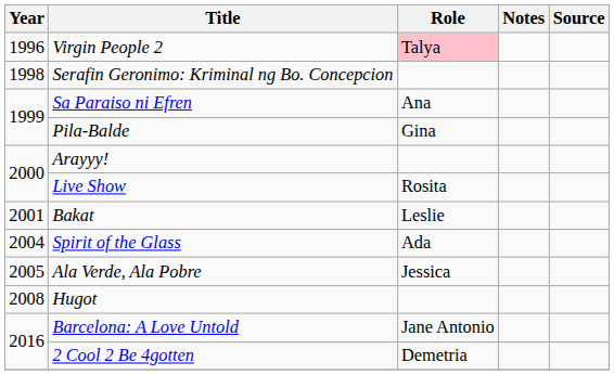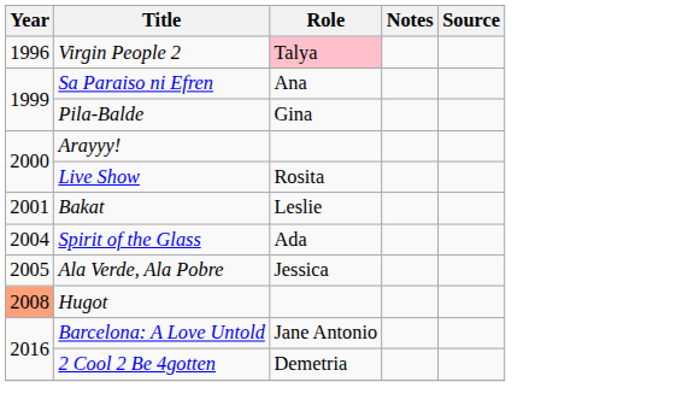 <table class="wikitable sortable">
 <tr>
 <th>Year</th>
 <th>Title</th>
 <th>Role</th>
 <th class="unsortable">Notes</th>
 <th class="unsortable">Source</th>
 </tr>
 <tr>
 <td>1996</td>
 <td><em>Virgin People 2</em></td>
 <td style="background: pink;">Talya</td>
-<td></td>
-<td></td>
-</tr>
-<tr>
-<td>1998</td>
-<td><em>Serafin Geronimo: Kriminal ng Bo. Concepcion</em></td>
-<td></td>
 <td></td>
 <td></td>
 </tr>
 <tr>
 <td rowspan="2">1999</td>
 <td><em><a href='#'>Sa Paraiso ni Efren</a></em></td>
 <td>Ana</td>
 <td></td>
 <td></td>
 </tr>
 <tr>
 <td><em>Pila-Balde</em></td>
 <td>Gina</td>
 <td></td>
 <td></td>
 </tr>
 <tr>
 <td rowspan="2">2000</td>
 <td><em>Arayyy!</em></td>
 <td></td>
 <td></td>
 <td></td>
 </tr>
 <tr>
 <td><em><a href='#'>Live Show</a></em></td>
 <td>Rosita</td>
 <td></td>
 <td></td>
 </tr>
 <tr>
 <td>2001</td>
 <td><em>Bakat</em></td>
 <td>Leslie</td>
 <td></td>
 <td></td>
 </tr>
 <tr>
 <td>2004</td>
 <td><em><a href='#'>Spirit of the Glass</a></em></td>
 <td>Ada</td>
 <td></td>
 <td></td>
 </tr>
 <tr>
 <td>2005</td>
 <td><em>Ala Verde, Ala Pobre</em></td>
 <td>Jessica</td>
 <td></td>
 <td></td>
 </tr>
 <tr>
-<td>2008</td>
+<td style="background: lightsalmon;">2008</td>
 <td><em>Hugot</em></td>
 <td></td>
 <td></td>
 <td></td>
 </tr>
 <tr>
 <td rowspan="2">2016</td>
 <td><em><a href='#'>Barcelona: A Love Untold</a></em></td>
 <td>Jane Antonio</td>
 <td></td>
 <td></td>
 </tr>
 <tr>
 <td><em><a href='#'>2 Cool 2 Be 4gotten</a></em></td>
 <td>Demetria</td>
 <td></td>
 <td></td>
 </tr>
 <tr>
 </tr>
 </table>
